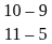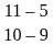 <table style="text-align:center">
 <tr>
 <th width=200></th>
 <th width=100></th>
 <th width=200></th>
 </tr>
 <tr>
 <td align=right><strong></strong></td>
-<td>10 – 9</td>
+<td>11 – 5</td>
 <td align=left></td>
 </tr>
 <tr>
 <td align=right><strong></strong></td>
-<td>11 – 5</td>
+<td>10 – 9</td>
 <td align=left></td>
 </tr>
 </table>
